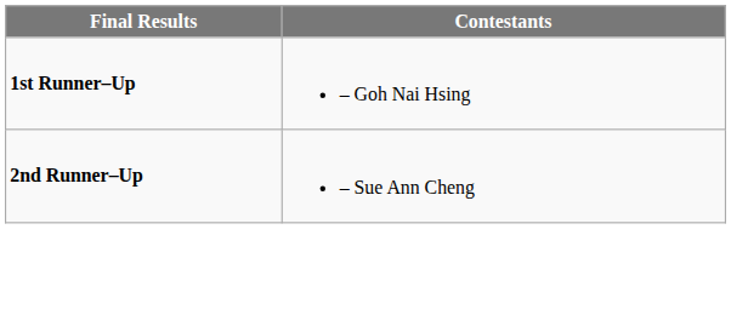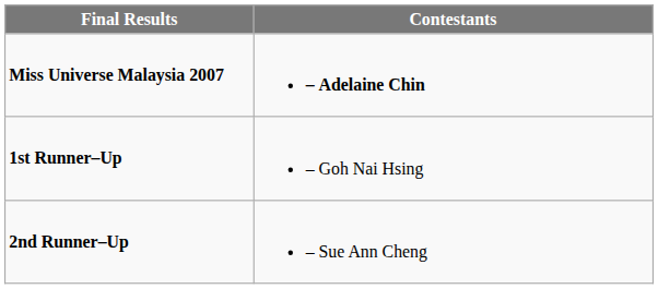 <table class="wikitable sortable" style="font-size: 90%;">
 <tr>
 <th width="200" style="background-color:#787878;color:#FFFFFF;">Final Results</th>
 <th width="325" style="background-color:#787878;color:#FFFFFF;">Contestants</th>
+</tr>
+<tr>
+<td><strong>Miss Universe Malaysia 2007</strong></td>
+<td><br><ul><li><strong></strong> <strong>–</strong> <strong>Adelaine Chin</strong></li></ul></td>
 </tr>
 <tr>
 <td><strong>1st Runner–Up</strong></td>
 <td><br><ul><li><strong></strong> – Goh Nai Hsing</li></ul></td>
 </tr>
 <tr>
 <td><strong>2nd Runner–Up</strong></td>
 <td><br><ul><li><strong></strong> – Sue Ann Cheng</li></ul></td>
 </tr>
 </table>
